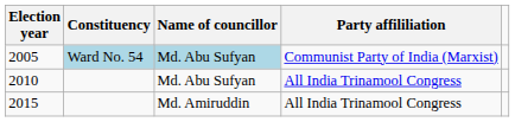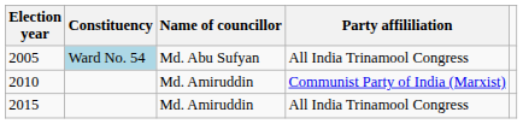 <table class="wikitable"ìÍĦĤĠčw>
 <tr>
 <th>Election<br> year</th>
 <th>Constituency</th>
 <th>Name of councillor</th>
 <th>Party affililiation</th>
 </tr>
 <tr>
 <td>2005</td>
 <td style="background: lightblue;">Ward No. 54</td>
-<td style="background: lightblue;">Md. Abu Sufyan</td>
-<td><a href='#'>Communist Party of India (Marxist)</a></td>
+<td>Md. Abu Sufyan</td>
+<td>All India Trinamool Congress</td>
 <td></td>
 </tr>
 <tr>
 <td>2010</td>
 <td></td>
-<td>Md. Abu Sufyan</td>
-<td><a href='#'>All India Trinamool Congress</a></td>
+<td>Md. Amiruddin</td>
+<td><a href='#'>Communist Party of India (Marxist)</a></td>
 <td></td>
 </tr>
 <tr>
 <td>2015</td>
 <td></td>
 <td>Md. Amiruddin</td>
 <td>All India Trinamool Congress</td>
 <td></td>
 </tr>
 </table>
